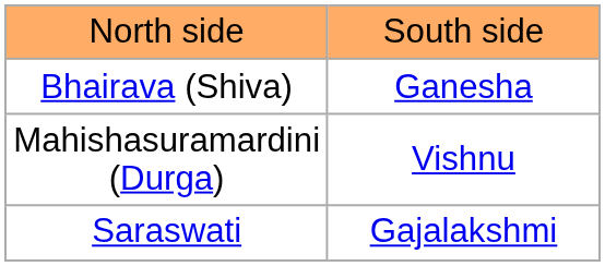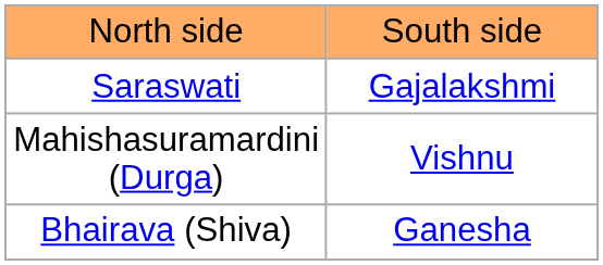 <table class="wikitable floatright" align=center style = " background: transparent; ">
 <tr style="text-align: center;">
 <td width=120px style="background: #ffad66;">North side</td>
 <td width=120px style="background: #ffad66;">South side</td>
 </tr>
 <tr style="text-align: center;">
-<td><a href='#'>Bhairava</a> (Shiva)</td>
-<td><a href='#'>Ganesha</a></td>
+<td><a href='#'>Saraswati</a></td>
+<td><a href='#'>Gajalakshmi</a></td>
 </tr>
 <tr style="text-align: center;">
 <td>Mahishasuramardini (<a href='#'>Durga</a>)</td>
 <td><a href='#'>Vishnu</a></td>
 </tr>
 <tr style="text-align: center;">
-<td><a href='#'>Saraswati</a></td>
-<td><a href='#'>Gajalakshmi</a></td>
+<td><a href='#'>Bhairava</a> (Shiva)</td>
+<td><a href='#'>Ganesha</a></td>
 </tr>
 </table>
